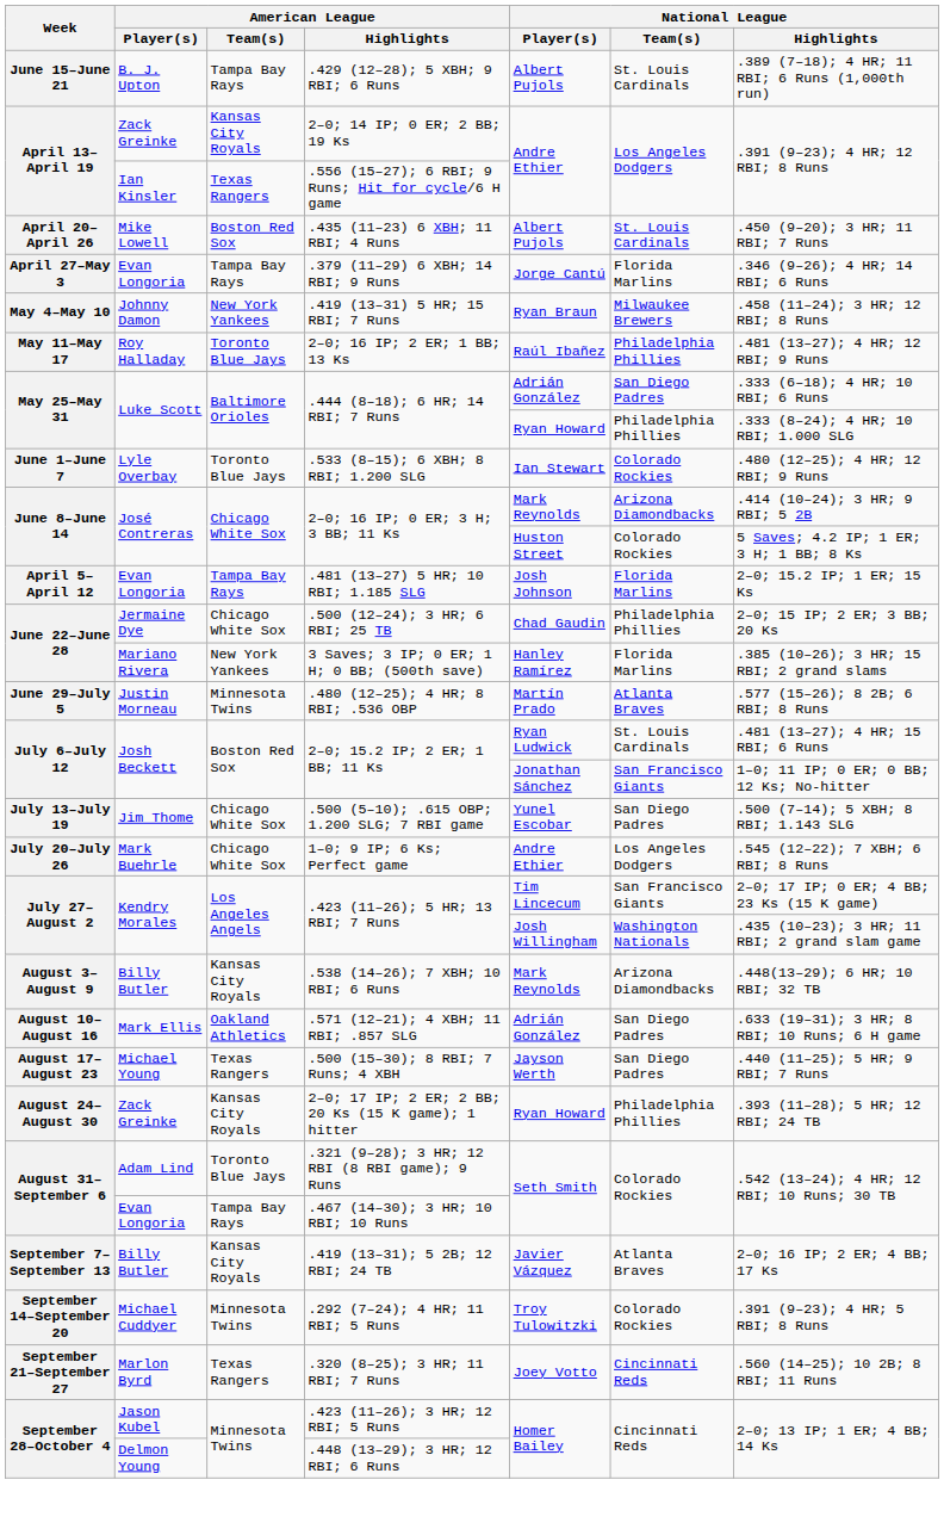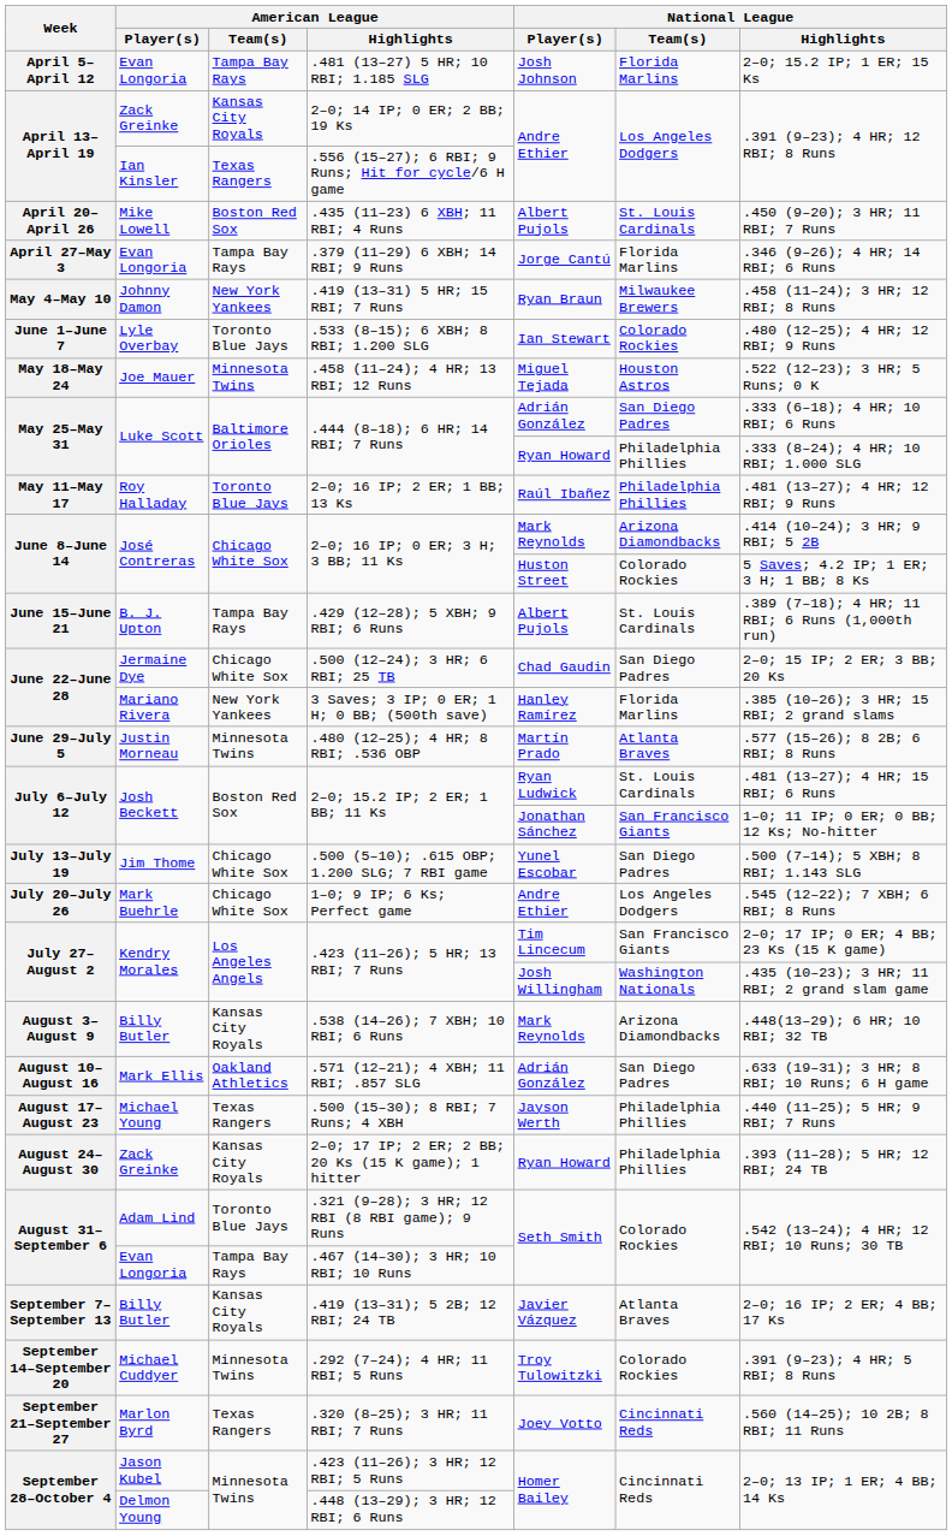 <table class="wikitable plainrowheaders">
 <tr>
 <th rowspan=2>Week</th>
 <th colspan=3>American League</th>
 <th colspan=3>National League</th>
 </tr>
 <tr>
 <th>Player(s)</th>
 <th>Team(s)</th>
 <th width=22%>Highlights</th>
 <th>Player(s)</th>
 <th>Team(s)</th>
 <th width=22%>Highlights</th>
 </tr>
 <tr>
-<th scope="row">June 15–June 21</th>
-<td><a href='#'>B. J. Upton</a></td>
-<td>Tampa Bay Rays</td>
-<td>.429 (12–28); 5 XBH; 9 RBI; 6 Runs</td>
-<td><a href='#'>Albert Pujols</a></td>
-<td>St. Louis Cardinals</td>
-<td>.389 (7–18); 4 HR; 11 RBI; 6 Runs (1,000th run)</td>
+<th scope="row">April 5–April 12</th>
+<td><a href='#'>Evan Longoria</a></td>
+<td><a href='#'>Tampa Bay Rays</a></td>
+<td>.481 (13–27) 5 HR; 10 RBI; 1.185 <a href='#'>SLG</a></td>
+<td><a href='#'>Josh Johnson</a></td>
+<td><a href='#'>Florida Marlins</a></td>
+<td>2–0; 15.2 IP; 1 ER; 15 Ks</td>
 </tr>
 <tr>
 <th rowspan="2" scope="row">April 13–April 19</th>
 <td><a href='#'>Zack Greinke</a></td>
 <td><a href='#'>Kansas City Royals</a></td>
 <td>2–0; 14 IP; 0 ER; 2 BB; 19 Ks</td>
 <td rowspan="2"><a href='#'>Andre Ethier</a></td>
 <td rowspan="2"><a href='#'>Los Angeles Dodgers</a></td>
 <td rowspan="2">.391 (9–23); 4 HR; 12 RBI; 8 Runs</td>
 </tr>
 <tr>
 <td><a href='#'>Ian Kinsler</a></td>
 <td><a href='#'>Texas Rangers</a></td>
 <td>.556 (15–27); 6 RBI; 9 Runs; <a href='#'>Hit for cycle</a>/6 H game</td>
 </tr>
 <tr>
 <th scope="row">April 20–April 26</th>
 <td><a href='#'>Mike Lowell</a></td>
 <td><a href='#'>Boston Red Sox</a></td>
 <td>.435 (11–23) 6 <a href='#'>XBH</a>; 11 RBI; 4 Runs</td>
 <td><a href='#'>Albert Pujols</a></td>
 <td><a href='#'>St. Louis Cardinals</a></td>
 <td>.450 (9–20); 3 HR; 11 RBI; 7 Runs</td>
 </tr>
 <tr>
 <th scope="row">April 27–May 3</th>
 <td><a href='#'>Evan Longoria</a></td>
 <td>Tampa Bay Rays</td>
 <td>.379 (11–29) 6 XBH; 14 RBI; 9 Runs</td>
 <td><a href='#'>Jorge Cantú</a></td>
 <td>Florida Marlins</td>
 <td>.346 (9–26); 4 HR; 14 RBI; 6 Runs</td>
 </tr>
 <tr>
 <th scope="row">May 4–May 10</th>
 <td><a href='#'>Johnny Damon</a></td>
 <td><a href='#'>New York Yankees</a></td>
 <td>.419 (13–31) 5 HR; 15 RBI; 7 Runs</td>
 <td><a href='#'>Ryan Braun</a></td>
 <td><a href='#'>Milwaukee Brewers</a></td>
 <td>.458 (11–24); 3 HR; 12 RBI; 8 Runs</td>
 </tr>
 <tr>
-<th scope="row">May 11–May 17</th>
-<td><a href='#'>Roy Halladay</a></td>
-<td><a href='#'>Toronto Blue Jays</a></td>
-<td>2–0; 16 IP; 2 ER; 1 BB; 13 Ks</td>
-<td><a href='#'>Raúl Ibañez</a></td>
-<td><a href='#'>Philadelphia Phillies</a></td>
-<td>.481 (13–27); 4 HR; 12 RBI; 9 Runs</td>
+<th scope="row">June 1–June 7</th>
+<td><a href='#'>Lyle Overbay</a></td>
+<td>Toronto Blue Jays</td>
+<td>.533 (8–15); 6 XBH; 8 RBI; 1.200 SLG</td>
+<td><a href='#'>Ian Stewart</a></td>
+<td><a href='#'>Colorado Rockies</a></td>
+<td>.480 (12–25); 4 HR; 12 RBI; 9 Runs</td>
+</tr>
+<tr>
+<th scope="row">May 18–May 24</th>
+<td><a href='#'>Joe Mauer</a></td>
+<td><a href='#'>Minnesota Twins</a></td>
+<td>.458 (11–24); 4 HR; 13 RBI; 12 Runs</td>
+<td><a href='#'>Miguel Tejada</a></td>
+<td><a href='#'>Houston Astros</a></td>
+<td>.522 (12–23); 3 HR; 5 Runs; 0 K</td>
 </tr>
 <tr>
 <th rowspan="2" scope="row">May 25–May 31</th>
 <td rowspan="2"><a href='#'>Luke Scott</a></td>
 <td rowspan="2"><a href='#'>Baltimore Orioles</a></td>
 <td rowspan="2">.444 (8–18); 6 HR; 14 RBI; 7 Runs</td>
 <td><a href='#'>Adrián González</a></td>
 <td><a href='#'>San Diego Padres</a></td>
 <td>.333 (6–18); 4 HR; 10 RBI; 6 Runs</td>
 </tr>
 <tr>
 <td><a href='#'>Ryan Howard</a></td>
 <td>Philadelphia Phillies</td>
 <td>.333 (8–24); 4 HR; 10 RBI; 1.000 SLG</td>
 </tr>
 <tr>
-<th scope="row">June 1–June 7</th>
-<td><a href='#'>Lyle Overbay</a></td>
-<td>Toronto Blue Jays</td>
-<td>.533 (8–15); 6 XBH; 8 RBI; 1.200 SLG</td>
-<td><a href='#'>Ian Stewart</a></td>
-<td><a href='#'>Colorado Rockies</a></td>
-<td>.480 (12–25); 4 HR; 12 RBI; 9 Runs</td>
+<th scope="row">May 11–May 17</th>
+<td><a href='#'>Roy Halladay</a></td>
+<td><a href='#'>Toronto Blue Jays</a></td>
+<td>2–0; 16 IP; 2 ER; 1 BB; 13 Ks</td>
+<td><a href='#'>Raúl Ibañez</a></td>
+<td><a href='#'>Philadelphia Phillies</a></td>
+<td>.481 (13–27); 4 HR; 12 RBI; 9 Runs</td>
 </tr>
 <tr>
 <th rowspan="2" scope="row">June 8–June 14</th>
 <td rowspan="2"><a href='#'>José Contreras</a></td>
 <td rowspan="2"><a href='#'>Chicago White Sox</a></td>
 <td rowspan="2">2–0; 16 IP; 0 ER; 3 H; 3 BB; 11 Ks</td>
 <td><a href='#'>Mark Reynolds</a></td>
 <td><a href='#'>Arizona Diamondbacks</a></td>
 <td>.414 (10–24); 3 HR; 9 RBI; 5 <a href='#'>2B</a></td>
 </tr>
 <tr>
 <td><a href='#'>Huston Street</a></td>
 <td>Colorado Rockies</td>
 <td>5 <a href='#'>Saves</a>; 4.2 IP; 1 ER; 3 H; 1 BB; 8 Ks</td>
 </tr>
 <tr>
-<th scope="row">April 5–April 12</th>
-<td><a href='#'>Evan Longoria</a></td>
-<td><a href='#'>Tampa Bay Rays</a></td>
-<td>.481 (13–27) 5 HR; 10 RBI; 1.185 <a href='#'>SLG</a></td>
-<td><a href='#'>Josh Johnson</a></td>
-<td><a href='#'>Florida Marlins</a></td>
-<td>2–0; 15.2 IP; 1 ER; 15 Ks</td>
+<th scope="row">June 15–June 21</th>
+<td><a href='#'>B. J. Upton</a></td>
+<td>Tampa Bay Rays</td>
+<td>.429 (12–28); 5 XBH; 9 RBI; 6 Runs</td>
+<td><a href='#'>Albert Pujols</a></td>
+<td>St. Louis Cardinals</td>
+<td>.389 (7–18); 4 HR; 11 RBI; 6 Runs (1,000th run)</td>
 </tr>
 <tr>
 <th rowspan="2" scope="row">June 22–June 28</th>
 <td><a href='#'>Jermaine Dye</a></td>
 <td>Chicago White Sox</td>
 <td>.500 (12–24); 3 HR; 6 RBI; 25 <a href='#'>TB</a></td>
 <td><a href='#'>Chad Gaudin</a></td>
-<td>Philadelphia Phillies</td>
+<td>San Diego Padres</td>
 <td>2–0; 15 IP; 2 ER; 3 BB; 20 Ks</td>
 </tr>
 <tr>
 <td><a href='#'>Mariano Rivera</a></td>
 <td>New York Yankees</td>
 <td>3 Saves; 3 IP; 0 ER; 1 H; 0 BB; (500th save)</td>
 <td><a href='#'>Hanley Ramírez</a></td>
 <td>Florida Marlins</td>
 <td>.385 (10–26); 3 HR; 15 RBI; 2 grand slams</td>
 </tr>
 <tr>
 <th scope="row">June 29–July 5</th>
 <td><a href='#'>Justin Morneau</a></td>
 <td>Minnesota Twins</td>
 <td>.480 (12–25); 4 HR; 8 RBI; .536 OBP</td>
 <td><a href='#'>Martín Prado</a></td>
 <td><a href='#'>Atlanta Braves</a></td>
 <td>.577 (15–26); 8 2B; 6 RBI; 8 Runs</td>
 </tr>
 <tr>
 <th rowspan="2" scope="row">July 6–July 12</th>
 <td rowspan="2"><a href='#'>Josh Beckett</a></td>
 <td rowspan="2">Boston Red Sox</td>
 <td rowspan="2">2–0; 15.2 IP; 2 ER; 1 BB; 11 Ks</td>
 <td><a href='#'>Ryan Ludwick</a></td>
 <td>St. Louis Cardinals</td>
 <td>.481 (13–27); 4 HR; 15 RBI; 6 Runs</td>
 </tr>
 <tr>
 <td><a href='#'>Jonathan Sánchez</a></td>
 <td><a href='#'>San Francisco Giants</a></td>
 <td>1–0; 11 IP; 0 ER; 0 BB; 12 Ks; No-hitter</td>
 </tr>
 <tr>
 <th scope="row">July 13–July 19</th>
 <td><a href='#'>Jim Thome</a></td>
 <td>Chicago White Sox</td>
 <td>.500 (5–10); .615 OBP; 1.200 SLG; 7 RBI game</td>
 <td><a href='#'>Yunel Escobar</a></td>
 <td>San Diego Padres</td>
 <td>.500 (7–14); 5 XBH; 8 RBI; 1.143 SLG</td>
 </tr>
 <tr>
 <th scope="row">July 20–July 26</th>
 <td><a href='#'>Mark Buehrle</a></td>
 <td>Chicago White Sox</td>
 <td>1–0; 9 IP; 6 Ks; Perfect game</td>
 <td><a href='#'>Andre Ethier</a></td>
 <td>Los Angeles Dodgers</td>
 <td>.545 (12–22); 7 XBH; 6 RBI; 8 Runs</td>
 </tr>
 <tr>
 <th rowspan="2" scope="row">July 27–August 2</th>
 <td rowspan="2"><a href='#'>Kendry Morales</a></td>
 <td rowspan="2"><a href='#'>Los Angeles Angels</a></td>
 <td rowspan="2">.423 (11–26); 5 HR; 13 RBI; 7 Runs</td>
 <td><a href='#'>Tim Lincecum</a></td>
 <td>San Francisco Giants</td>
 <td>2–0; 17 IP; 0 ER; 4 BB; 23 Ks (15 K game)</td>
 </tr>
 <tr>
 <td><a href='#'>Josh Willingham</a></td>
 <td><a href='#'>Washington Nationals</a></td>
 <td>.435 (10–23); 3 HR; 11 RBI; 2 grand slam game</td>
 </tr>
 <tr>
 <th scope="row">August 3–August 9</th>
 <td><a href='#'>Billy Butler</a></td>
 <td>Kansas City Royals</td>
 <td>.538 (14–26); 7 XBH; 10 RBI; 6 Runs</td>
 <td><a href='#'>Mark Reynolds</a></td>
 <td>Arizona Diamondbacks</td>
 <td>.448(13–29); 6 HR; 10 RBI; 32 TB</td>
 </tr>
 <tr>
 <th scope="row">August 10–August 16</th>
 <td><a href='#'>Mark Ellis</a></td>
 <td><a href='#'>Oakland Athletics</a></td>
 <td>.571 (12–21); 4 XBH; 11 RBI; .857 SLG</td>
 <td><a href='#'>Adrián González</a></td>
 <td>San Diego Padres</td>
 <td>.633 (19–31); 3 HR; 8 RBI; 10 Runs; 6 H game</td>
 </tr>
 <tr>
 <th scope="row">August 17–August 23</th>
 <td><a href='#'>Michael Young</a></td>
 <td>Texas Rangers</td>
 <td>.500 (15–30); 8 RBI; 7 Runs; 4 XBH</td>
 <td><a href='#'>Jayson Werth</a></td>
-<td>San Diego Padres</td>
+<td>Philadelphia Phillies</td>
 <td>.440 (11–25); 5 HR; 9 RBI; 7 Runs</td>
 </tr>
 <tr>
 <th scope="row">August 24–August 30</th>
 <td><a href='#'>Zack Greinke</a></td>
 <td>Kansas City Royals</td>
 <td>2–0; 17 IP; 2 ER; 2 BB; 20 Ks (15 K game); 1 hitter</td>
 <td><a href='#'>Ryan Howard</a></td>
 <td>Philadelphia Phillies</td>
 <td>.393 (11–28); 5 HR; 12 RBI; 24 TB</td>
 </tr>
 <tr>
 <th rowspan="2" scope="row">August 31–September 6</th>
 <td><a href='#'>Adam Lind</a></td>
 <td>Toronto Blue Jays</td>
 <td>.321 (9–28); 3 HR; 12 RBI (8 RBI game); 9 Runs</td>
 <td rowspan="2"><a href='#'>Seth Smith</a></td>
 <td rowspan="2">Colorado Rockies</td>
 <td rowspan="2">.542 (13–24); 4 HR; 12 RBI; 10 Runs; 30 TB</td>
 </tr>
 <tr>
 <td><a href='#'>Evan Longoria</a></td>
 <td>Tampa Bay Rays</td>
 <td>.467 (14–30); 3 HR; 10 RBI; 10 Runs</td>
 </tr>
 <tr>
 <th scope="row">September 7–September 13</th>
 <td><a href='#'>Billy Butler</a></td>
 <td>Kansas City Royals</td>
 <td>.419 (13–31); 5 2B; 12 RBI; 24 TB</td>
 <td><a href='#'>Javier Vázquez</a></td>
 <td>Atlanta Braves</td>
 <td>2–0; 16 IP; 2 ER; 4 BB; 17 Ks</td>
 </tr>
 <tr>
 <th scope="row">September 14–September 20</th>
 <td><a href='#'>Michael Cuddyer</a></td>
 <td>Minnesota Twins</td>
 <td>.292 (7–24); 4 HR; 11 RBI; 5 Runs</td>
 <td><a href='#'>Troy Tulowitzki</a></td>
 <td>Colorado Rockies</td>
 <td>.391 (9–23); 4 HR; 5 RBI; 8 Runs</td>
 </tr>
 <tr>
 <th scope="row">September 21–September 27</th>
 <td><a href='#'>Marlon Byrd</a></td>
 <td>Texas Rangers</td>
 <td>.320 (8–25); 3 HR; 11 RBI; 7 Runs</td>
 <td><a href='#'>Joey Votto</a></td>
 <td><a href='#'>Cincinnati Reds</a></td>
 <td>.560 (14–25); 10 2B; 8 RBI; 11 Runs</td>
 </tr>
 <tr>
 <th rowspan="2" scope="row">September 28–October 4</th>
 <td><a href='#'>Jason Kubel</a></td>
 <td rowspan="2">Minnesota Twins</td>
 <td>.423 (11–26); 3 HR; 12 RBI; 5 Runs</td>
 <td rowspan="2"><a href='#'>Homer Bailey</a></td>
 <td rowspan="2">Cincinnati Reds</td>
 <td rowspan="2">2–0; 13 IP; 1 ER; 4 BB; 14 Ks</td>
 </tr>
 <tr>
 <td><a href='#'>Delmon Young</a></td>
 <td>.448 (13–29); 3 HR; 12 RBI; 6 Runs</td>
 </tr>
 </table>
